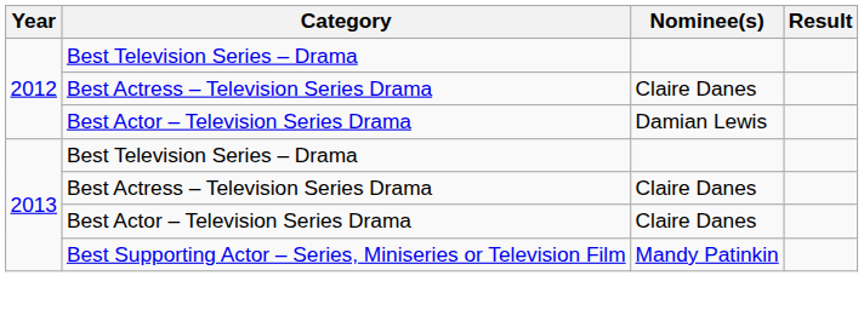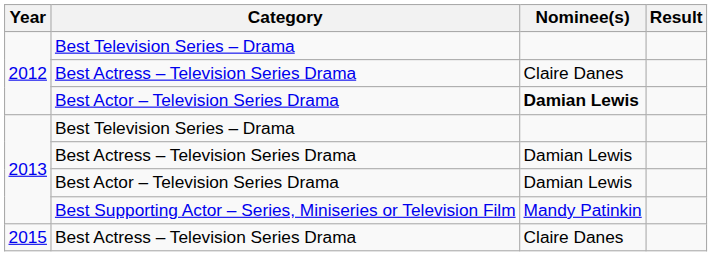 <table class="wikitable">
 <tr>
 <th>Year</th>
 <th>Category</th>
 <th>Nominee(s)</th>
 <th>Result</th>
 </tr>
 <tr>
 <td rowspan="3"><a href='#'>2012</a></td>
 <td><a href='#'>Best Television Series – Drama</a></td>
 <td></td>
 <td></td>
 </tr>
 <tr>
 <td><a href='#'>Best Actress – Television Series Drama</a></td>
 <td>Claire Danes</td>
 <td></td>
 </tr>
 <tr>
 <td><a href='#'>Best Actor – Television Series Drama</a></td>
-<td>Damian Lewis</td>
+<td><strong>Damian Lewis</strong></td>
 <td></td>
 </tr>
 <tr>
 <td rowspan="4"><a href='#'>2013</a></td>
 <td>Best Television Series – Drama</td>
 <td></td>
 <td></td>
 </tr>
 <tr>
 <td>Best Actress – Television Series Drama</td>
-<td>Claire Danes</td>
+<td>Damian Lewis</td>
 <td></td>
 </tr>
 <tr>
 <td>Best Actor – Television Series Drama</td>
-<td>Claire Danes</td>
+<td>Damian Lewis</td>
 <td></td>
 </tr>
 <tr>
 <td><a href='#'>Best Supporting Actor – Series, Miniseries or Television Film</a></td>
 <td><a href='#'>Mandy Patinkin</a></td>
 <td></td>
 </tr>
+<tr>
+<td rowspan="1"><a href='#'>2015</a></td>
+<td>Best Actress – Television Series Drama</td>
+<td>Claire Danes</td>
+<td></td>
+</tr>
 </table>
